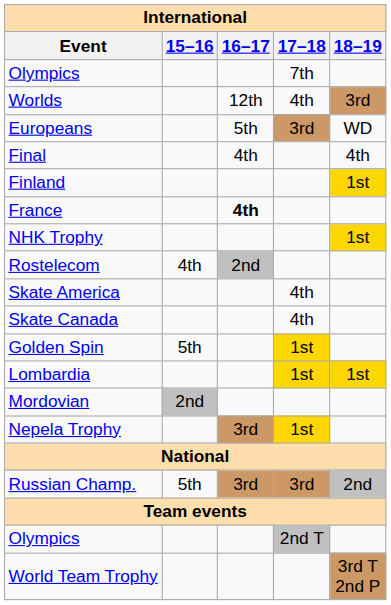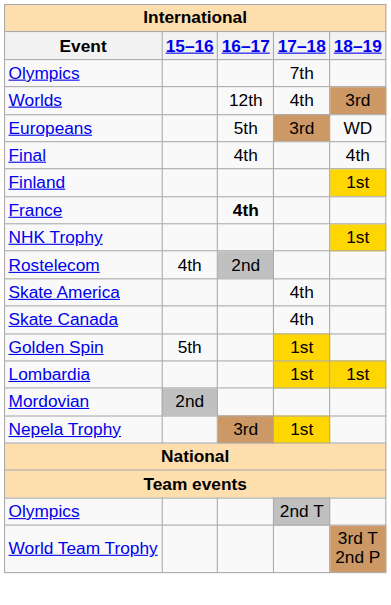 <table class="wikitable" style="text-align:center">
 <tr>
 <th colspan="5" style="background-color: #ffdead; " align="center">International</th>
 </tr>
 <tr>
 <th>Event</th>
 <th><a href='#'>15–16</a></th>
 <th><a href='#'>16–17</a></th>
 <th><a href='#'>17–18</a></th>
 <th><a href='#'>18–19</a></th>
 </tr>
 <tr>
 <td align=left><a href='#'>Olympics</a></td>
 <td></td>
 <td></td>
 <td>7th</td>
 <td></td>
 </tr>
 <tr>
 <td align=left><a href='#'>Worlds</a></td>
 <td></td>
 <td>12th</td>
 <td>4th</td>
 <td bgcolor=cc9966>3rd</td>
 </tr>
 <tr>
 <td align=left><a href='#'>Europeans</a></td>
 <td></td>
 <td>5th</td>
 <td bgcolor=cc9966>3rd</td>
 <td>WD</td>
 </tr>
 <tr>
 <td align=left> <a href='#'>Final</a></td>
 <td></td>
 <td>4th</td>
 <td></td>
 <td>4th</td>
 </tr>
 <tr>
 <td align=left> <a href='#'>Finland</a></td>
 <td></td>
 <td></td>
 <td></td>
 <td bgcolor=gold>1st</td>
 </tr>
 <tr>
 <td align=left> <a href='#'>France</a></td>
 <td></td>
 <td><strong>4th</strong></td>
 <td></td>
 <td></td>
 </tr>
 <tr>
 <td align=left> <a href='#'>NHK Trophy</a></td>
 <td></td>
 <td></td>
 <td></td>
 <td bgcolor=gold>1st</td>
 </tr>
 <tr>
 <td align=left> <a href='#'>Rostelecom</a></td>
 <td>4th</td>
 <td bgcolor=silver>2nd</td>
 <td></td>
 <td></td>
 </tr>
 <tr>
 <td align=left> <a href='#'>Skate America</a></td>
 <td></td>
 <td></td>
 <td>4th</td>
 <td></td>
 </tr>
 <tr>
 <td align=left> <a href='#'>Skate Canada</a></td>
 <td></td>
 <td></td>
 <td>4th</td>
 <td></td>
 </tr>
 <tr>
 <td align=left> <a href='#'>Golden Spin</a></td>
 <td>5th</td>
 <td></td>
 <td bgcolor=gold>1st</td>
 <td></td>
 </tr>
 <tr>
 <td align=left> <a href='#'>Lombardia</a></td>
 <td></td>
 <td></td>
 <td bgcolor=gold>1st</td>
 <td bgcolor=gold>1st</td>
 </tr>
 <tr>
 <td align=left> <a href='#'>Mordovian</a></td>
 <td bgcolor=silver>2nd</td>
 <td></td>
 <td></td>
 <td></td>
 </tr>
 <tr>
 <td align=left> <a href='#'>Nepela Trophy</a></td>
 <td></td>
 <td bgcolor=cc9966>3rd</td>
 <td bgcolor=gold>1st</td>
 <td></td>
 </tr>
 <tr>
 <th colspan="5" style="background-color: #ffdead; " align="center">National</th>
 </tr>
 <tr>
-<td align=left><a href='#'>Russian Champ.</a></td>
-<td>5th</td>
-<td bgcolor=cc9966>3rd</td>
-<td bgcolor=cc9966>3rd</td>
-<td bgcolor=silver>2nd</td>
-</tr>
-<tr>
 <th colspan="5" style="background-color: #ffdead; " align="center">Team events</th>
 </tr>
 <tr>
 <td align=left><a href='#'>Olympics</a></td>
 <td></td>
 <td></td>
 <td bgcolor=silver>2nd T</td>
 <td></td>
 </tr>
 <tr>
 <td align=left><a href='#'>World Team Trophy</a></td>
 <td></td>
 <td></td>
 <td></td>
 <td bgcolor=cc9966>3rd T <br> 2nd P</td>
 </tr>
 </table>
